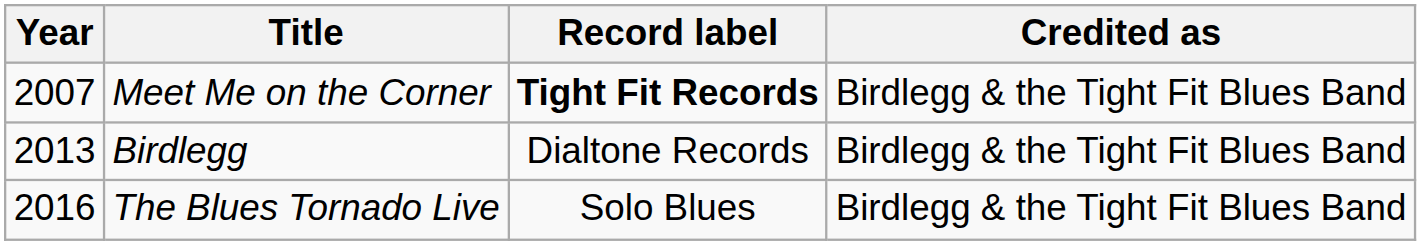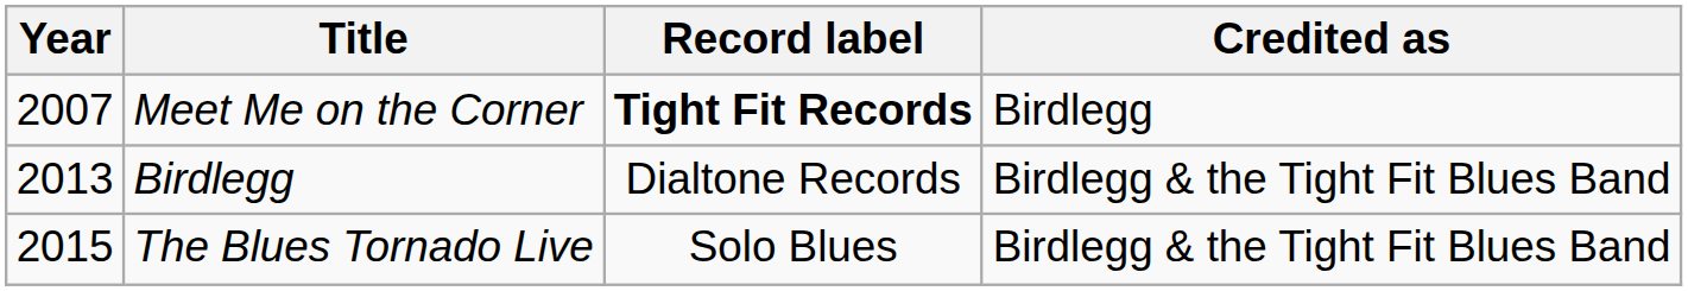 <table class="wikitable sortable">
 <tr>
 <th>Year</th>
 <th>Title</th>
 <th>Record label</th>
 <th>Credited as</th>
 </tr>
 <tr>
 <td>2007</td>
 <td><em>Meet Me on the Corner</em></td>
 <td style="text-align:center;"><strong>Tight Fit Records</strong></td>
-<td>Birdlegg & the Tight Fit Blues Band</td>
+<td>Birdlegg</td>
 </tr>
 <tr>
 <td>2013</td>
 <td><em>Birdlegg</em></td>
 <td style="text-align:center;">Dialtone Records</td>
 <td>Birdlegg & the Tight Fit Blues Band</td>
 </tr>
 <tr>
-<td>2016</td>
+<td>2015</td>
 <td><em>The Blues Tornado Live</em></td>
 <td style="text-align:center;">Solo Blues</td>
 <td>Birdlegg & the Tight Fit Blues Band</td>
 </tr>
 </table>
